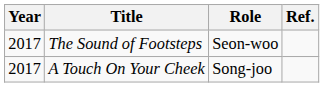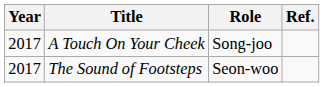 <table class="wikitable">
 <tr>
 <th>Year</th>
 <th>Title</th>
 <th>Role</th>
 <th>Ref.</th>
 </tr>
 <tr>
 <td>2017</td>
+<td><em>A Touch On Your Cheek</em></td>
+<td>Song-joo</td>
+<td></td>
+</tr>
+<tr>
+<td>2017</td>
 <td><em>The Sound of Footsteps</em></td>
 <td>Seon-woo</td>
 <td></td>
 </tr>
-<tr>
-<td>2017</td>
-<td><em>A Touch On Your Cheek</em></td>
-<td>Song-joo</td>
-<td></td>
-</tr>
 </table>
